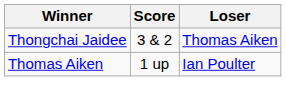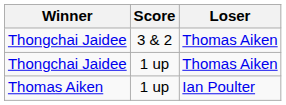 <table class="wikitable" font-size:95%;">
 <tr>
 <th>Winner</th>
 <th>Score</th>
 <th>Loser</th>
 </tr>
 <tr>
 <td><a href='#'>Thongchai Jaidee</a></td>
 <td align=center>3 & 2</td>
 <td><a href='#'>Thomas Aiken</a></td>
 </tr>
 <tr>
+<td><a href='#'>Thongchai Jaidee</a></td>
+<td align=center>1 up</td>
+<td><a href='#'>Thomas Aiken</a></td>
+</tr>
+<tr>
 <td><a href='#'>Thomas Aiken</a></td>
 <td align=center>1 up</td>
 <td><a href='#'>Ian Poulter</a></td>
 </tr>
 </table>
